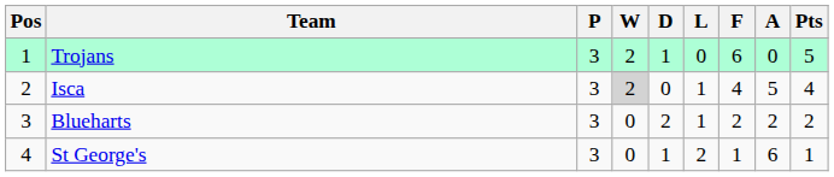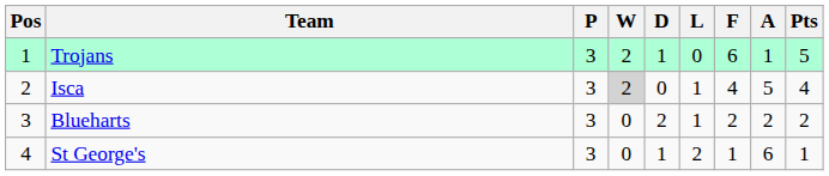 <table class="wikitable" style="font-size: 100%">
 <tr>
 <th width=20>Pos</th>
 <th width=400>Team</th>
 <th width=20>P</th>
 <th width=20>W</th>
 <th width=20>D</th>
 <th width=20>L</th>
 <th width=20>F</th>
 <th width=20>A</th>
 <th width=20>Pts</th>
 </tr>
 <tr align=center style="background: #ADFFD6;">
 <td>1</td>
 <td align="left"><a href='#'>Trojans</a></td>
 <td>3</td>
 <td>2</td>
 <td>1</td>
 <td>0</td>
 <td>6</td>
-<td>0</td>
+<td>1</td>
 <td>5</td>
 </tr>
 <tr align=center>
 <td>2</td>
 <td align="left"><a href='#'>Isca</a></td>
 <td>3</td>
 <td style="background: lightgrey;">2</td>
 <td>0</td>
 <td>1</td>
 <td>4</td>
 <td>5</td>
 <td>4</td>
 </tr>
 <tr align=center>
 <td>3</td>
 <td align="left"><a href='#'>Blueharts</a></td>
 <td>3</td>
 <td>0</td>
 <td>2</td>
 <td>1</td>
 <td>2</td>
 <td>2</td>
 <td>2</td>
 </tr>
 <tr align=center>
 <td>4</td>
 <td align="left"><a href='#'>St George's</a></td>
 <td>3</td>
 <td>0</td>
 <td>1</td>
 <td>2</td>
 <td>1</td>
 <td>6</td>
 <td>1</td>
 </tr>
 </table>
